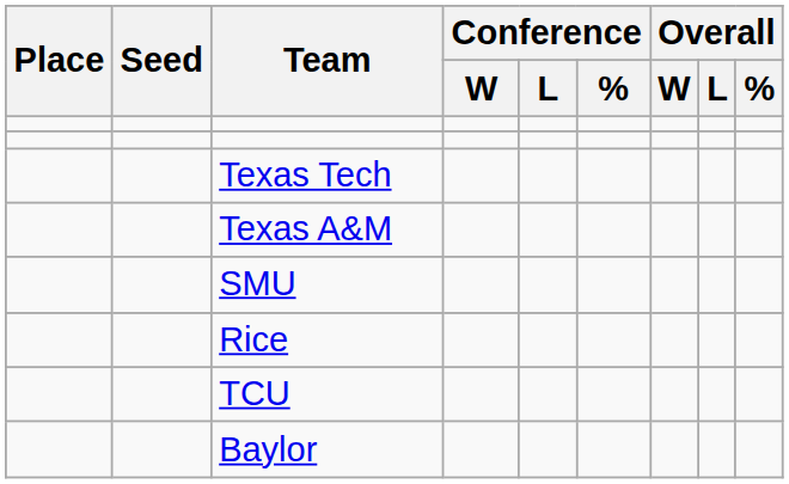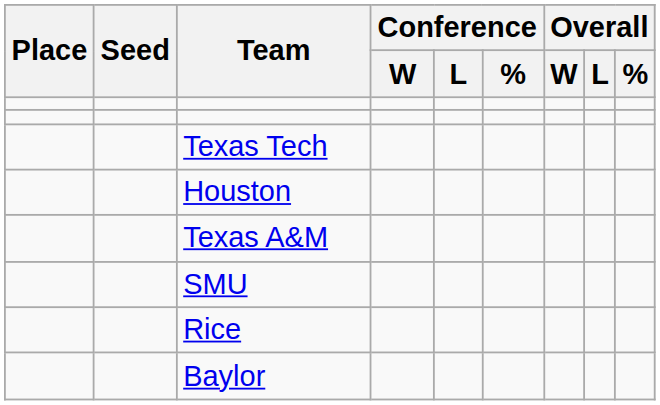 <table class=wikitable>
 <tr>
 <th rowspan ="2">Place</th>
 <th rowspan ="2">Seed</th>
 <th rowspan ="2" width= "100pt">Team</th>
 <th colspan = "3">Conference</th>
 <th colspan ="3">Overall</th>
 </tr>
 <tr>
 <th>W</th>
 <th>L</th>
 <th>%</th>
 <th>W</th>
 <th>L</th>
 <th>%</th>
 </tr>
 <tr>
 <td></td>
 <td></td>
 <td></td>
 <td></td>
 <td></td>
 <td></td>
 <td></td>
 <td></td>
 <td></td>
 </tr>
 <tr>
 <td></td>
 <td></td>
 <td></td>
 <td></td>
 <td></td>
 <td></td>
 <td></td>
 <td></td>
 <td></td>
 </tr>
 <tr>
 <td></td>
 <td></td>
 <td><a href='#'>Texas Tech</a></td>
 <td></td>
 <td></td>
 <td></td>
 <td></td>
 <td></td>
 <td></td>
 </tr>
 <tr>
 <td></td>
 <td></td>
+<td><a href='#'>Houston</a></td>
+<td></td>
+<td></td>
+<td></td>
+<td></td>
+<td></td>
+<td></td>
+</tr>
+<tr>
+<td></td>
+<td></td>
 <td><a href='#'>Texas A&M</a></td>
 <td></td>
 <td></td>
 <td></td>
 <td></td>
 <td></td>
 <td></td>
 </tr>
 <tr>
 <td></td>
 <td></td>
 <td><a href='#'>SMU</a></td>
 <td></td>
 <td></td>
 <td></td>
 <td></td>
 <td></td>
 <td></td>
 </tr>
 <tr>
 <td></td>
 <td></td>
 <td><a href='#'>Rice</a></td>
 <td></td>
 <td></td>
 <td></td>
 <td></td>
 <td></td>
 <td></td>
 </tr>
 <tr>
 <td></td>
 <td></td>
-<td><a href='#'>TCU</a></td>
-<td></td>
-<td></td>
-<td></td>
-<td></td>
-<td></td>
-<td></td>
-</tr>
-<tr>
-<td></td>
-<td></td>
 <td><a href='#'>Baylor</a></td>
 <td></td>
 <td></td>
 <td></td>
 <td></td>
 <td></td>
 <td></td>
 </tr>
 </table>
